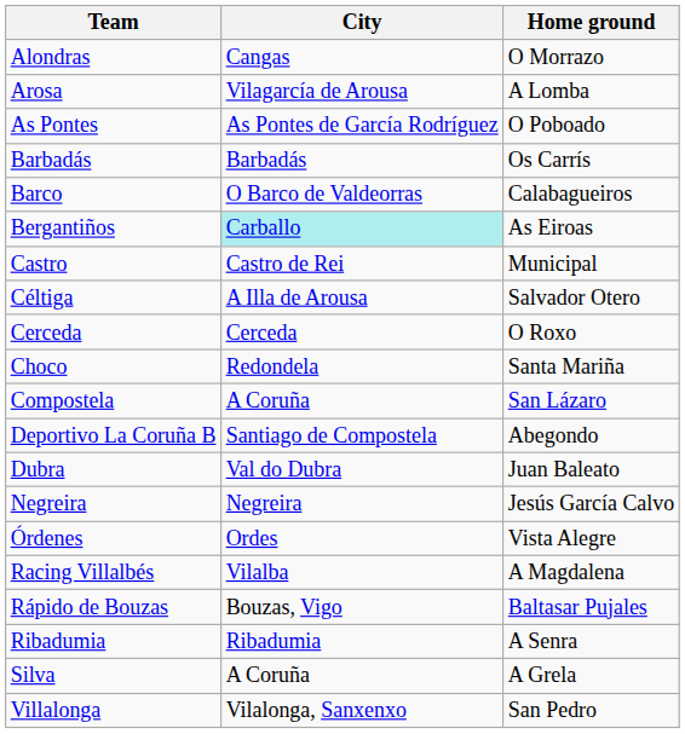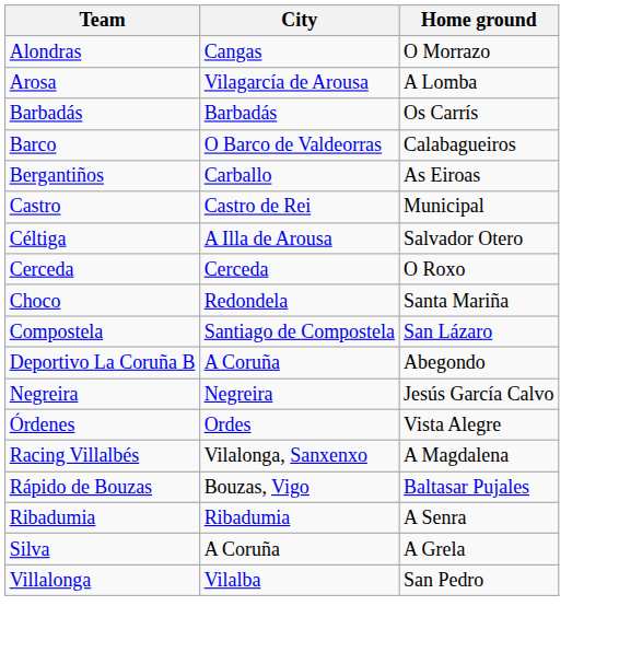 <table class="wikitable sortable">
 <tr>
 <th>Team</th>
 <th>City</th>
 <th>Home ground</th>
 </tr>
 <tr>
 <td><a href='#'>Alondras</a></td>
 <td><a href='#'>Cangas</a></td>
 <td>O Morrazo</td>
 </tr>
 <tr>
 <td><a href='#'>Arosa</a></td>
 <td><a href='#'>Vilagarcía de Arousa</a></td>
 <td>A Lomba</td>
 </tr>
 <tr>
-<td><a href='#'>As Pontes</a></td>
-<td><a href='#'>As Pontes de García Rodríguez</a></td>
-<td>O Poboado</td>
-</tr>
-<tr>
 <td><a href='#'>Barbadás</a></td>
 <td><a href='#'>Barbadás</a></td>
 <td>Os Carrís</td>
 </tr>
 <tr>
 <td><a href='#'>Barco</a></td>
 <td><a href='#'>O Barco de Valdeorras</a></td>
 <td>Calabagueiros</td>
 </tr>
 <tr>
 <td><a href='#'>Bergantiños</a></td>
-<td style="background: paleturquoise;"><a href='#'>Carballo</a></td>
+<td><a href='#'>Carballo</a></td>
 <td>As Eiroas</td>
 </tr>
 <tr>
 <td><a href='#'>Castro</a></td>
 <td><a href='#'>Castro de Rei</a></td>
 <td>Municipal</td>
 </tr>
 <tr>
 <td><a href='#'>Céltiga</a></td>
 <td><a href='#'>A Illa de Arousa</a></td>
 <td>Salvador Otero</td>
 </tr>
 <tr>
 <td><a href='#'>Cerceda</a></td>
 <td><a href='#'>Cerceda</a></td>
 <td>O Roxo</td>
 </tr>
 <tr>
 <td><a href='#'>Choco</a></td>
 <td><a href='#'>Redondela</a></td>
 <td>Santa Mariña</td>
 </tr>
 <tr>
 <td><a href='#'>Compostela</a></td>
-<td><a href='#'>A Coruña</a></td>
+<td><a href='#'>Santiago de Compostela</a></td>
 <td><a href='#'>San Lázaro</a></td>
 </tr>
 <tr>
 <td><a href='#'>Deportivo La Coruña B</a></td>
-<td><a href='#'>Santiago de Compostela</a></td>
+<td><a href='#'>A Coruña</a></td>
 <td>Abegondo</td>
-</tr>
-<tr>
-<td><a href='#'>Dubra</a></td>
-<td><a href='#'>Val do Dubra</a></td>
-<td>Juan Baleato</td>
 </tr>
 <tr>
 <td><a href='#'>Negreira</a></td>
 <td><a href='#'>Negreira</a></td>
 <td>Jesús García Calvo</td>
 </tr>
 <tr>
 <td><a href='#'>Órdenes</a></td>
 <td><a href='#'>Ordes</a></td>
 <td>Vista Alegre</td>
 </tr>
 <tr>
 <td><a href='#'>Racing Villalbés</a></td>
-<td><a href='#'>Vilalba</a></td>
+<td>Vilalonga, <a href='#'>Sanxenxo</a></td>
 <td>A Magdalena</td>
 </tr>
 <tr>
 <td><a href='#'>Rápido de Bouzas</a></td>
 <td>Bouzas, <a href='#'>Vigo</a></td>
 <td><a href='#'>Baltasar Pujales</a></td>
 </tr>
 <tr>
 <td><a href='#'>Ribadumia</a></td>
 <td><a href='#'>Ribadumia</a></td>
 <td>A Senra</td>
 </tr>
 <tr>
 <td><a href='#'>Silva</a></td>
 <td>A Coruña</td>
 <td>A Grela</td>
 </tr>
 <tr>
 <td><a href='#'>Villalonga</a></td>
-<td>Vilalonga, <a href='#'>Sanxenxo</a></td>
+<td><a href='#'>Vilalba</a></td>
 <td>San Pedro</td>
 </tr>
 </table>
